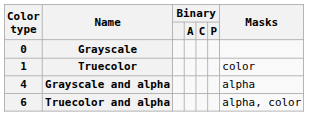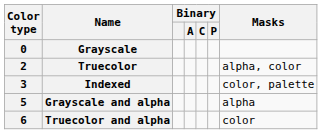 <table class="wikitable floatcenter">
 <tr>
 <th rowspan=2>Color<br> type</th>
 <th rowspan=2>Name</th>
 <th colspan=4>Binary</th>
 <th rowspan=2>Masks</th>
 </tr>
 <tr>
 <th title="undefined"> </th>
 <th title="alpha">A</th>
 <th title="color">C</th>
 <th title="palette">P</th>
 </tr>
 <tr>
 <th>0</th>
 <th>Grayscale</th>
 <td></td>
 <td></td>
 <td></td>
 <td></td>
 <td> </td>
 </tr>
 <tr>
-<th>1</th>
+<th>2</th>
 <th>Truecolor</th>
 <td></td>
 <td></td>
 <td></td>
 <td></td>
-<td>color</td>
+<td>alpha, color</td>
 </tr>
 <tr>
-<th>4</th>
+<th>3</th>
+<th>Indexed</th>
+<td></td>
+<td></td>
+<td></td>
+<td></td>
+<td>color, palette</td>
+</tr>
+<tr>
+<th>5</th>
 <th>Grayscale and alpha</th>
 <td></td>
 <td></td>
 <td></td>
 <td></td>
 <td>alpha</td>
 </tr>
 <tr>
 <th>6</th>
 <th>Truecolor and alpha</th>
 <td></td>
 <td></td>
 <td></td>
 <td></td>
-<td>alpha, color</td>
+<td>color</td>
 </tr>
 </table>
